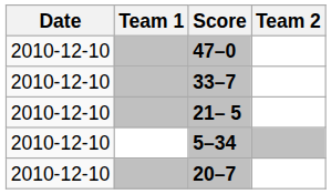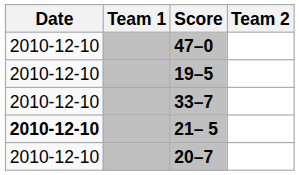 <table class="wikitable" style="margin:0.5em auto; font-size:95%">
 <tr>
 <th>Date</th>
 <th>Team 1</th>
 <th>Score</th>
 <th>Team 2</th>
 </tr>
 <tr>
 <td>2010-12-10</td>
 <td bgcolor="silver"><strong></strong></td>
 <td bgcolor="silver"><strong>47–0</strong></td>
 <td bgcolor="white"></td>
 </tr>
 <tr>
 <td>2010-12-10</td>
 <td bgcolor="silver"><strong></strong></td>
-<td bgcolor="silver"><strong>33–7</strong></td>
+<td bgcolor="silver"><strong>19–5</strong></td>
 <td bgcolor="white"></td>
 </tr>
 <tr>
 <td>2010-12-10</td>
 <td bgcolor="silver"><strong></strong></td>
-<td bgcolor="silver"><strong>21– 5</strong></td>
+<td bgcolor="silver"><strong>33–7</strong></td>
 <td bgcolor="white"></td>
 </tr>
 <tr>
-<td>2010-12-10</td>
+<td><strong>2010-12-10</strong></td>
+<td bgcolor="silver"><strong></strong></td>
+<td bgcolor="silver"><strong>21– 5</strong></td>
 <td bgcolor="white"></td>
-<td bgcolor="silver"><strong>5–34</strong></td>
-<td bgcolor="silver"><strong></strong></td>
 </tr>
 <tr>
 <td>2010-12-10</td>
 <td bgcolor="silver"><strong></strong></td>
 <td bgcolor="silver"><strong>20–7</strong></td>
 <td bgcolor="white"></td>
 </tr>
 </table>
